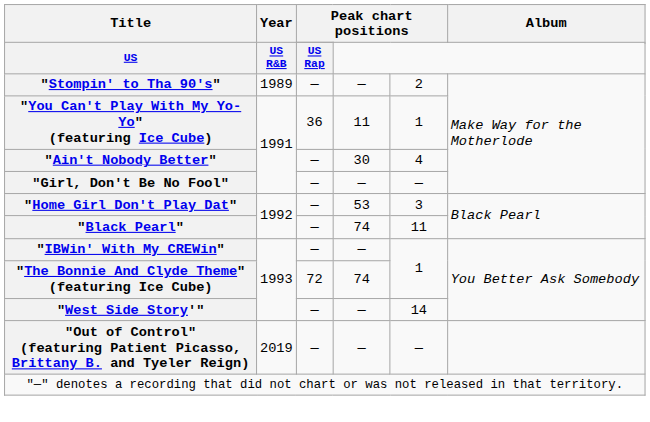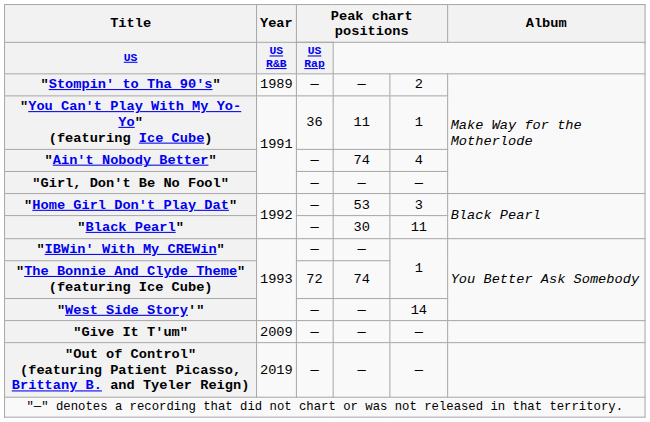 <table class="wikitable plainrowheaders" style="text-align:center;" border="1">
 <tr>
 <th scope="col" rowspan="2" style="width:18em;">Title</th>
 <th scope="col" rowspan="2">Year</th>
 <th scope="col" colspan="3">Peak chart positions</th>
 <th scope="col" rowspan="2">Album</th>
 </tr>
 <tr>
 </tr>
 <tr style="font-size:smaller;">
 <th width="30"><a href='#'>US</a><br></th>
 <th width="30"><a href='#'>US R&B</a><br></th>
 <th width="30"><a href='#'>US Rap</a><br></th>
 </tr>
 <tr>
 <th scope="row">"<a href='#'>Stompin' to Tha 90's</a>"</th>
 <td>1989</td>
 <td align="center">—</td>
 <td align="center">—</td>
 <td align="center">2</td>
 <td align="left" rowspan="4"><em>Make Way for the Motherlode</em></td>
 </tr>
 <tr>
 <th scope="row">"<a href='#'>You Can't Play With My Yo-Yo</a>"<br><span>(featuring <a href='#'>Ice Cube</a>)</span></th>
 <td rowspan="3">1991</td>
 <td align="center">36</td>
 <td align="center">11</td>
 <td align="center">1</td>
 </tr>
 <tr>
 <th scope="row">"<a href='#'>Ain't Nobody Better</a>"</th>
 <td align="center">—</td>
-<td align="center">30</td>
+<td align="center">74</td>
 <td align="center">4</td>
 </tr>
 <tr>
 <th scope="row">"Girl, Don't Be No Fool"</th>
 <td align="center">—</td>
 <td align="center">—</td>
 <td align="center">—</td>
 </tr>
 <tr>
 <th scope="row">"<a href='#'>Home Girl Don't Play Dat</a>"</th>
 <td rowspan="2">1992</td>
 <td align="center">—</td>
 <td align="center">53</td>
 <td align="center">3</td>
 <td align="left" rowspan="2"><em>Black Pearl</em></td>
 </tr>
 <tr>
 <th scope="row">"<a href='#'>Black Pearl</a>"</th>
 <td align="center">—</td>
-<td align="center">74</td>
+<td align="center">30</td>
 <td align="center">11</td>
 </tr>
 <tr>
 <th scope="row">"<a href='#'>IBWin' With My CREWin</a>"</th>
 <td rowspan="3">1993</td>
 <td align="center">—</td>
 <td align="center">—</td>
 <td rowspan="2" align="center">1</td>
 <td align="left" rowspan="3"><em>You Better Ask Somebody</em></td>
 </tr>
 <tr>
 <th scope="row">"<a href='#'>The Bonnie And Clyde Theme</a>"<br><span>(featuring Ice Cube)</span></th>
 <td align="center">72</td>
 <td align="center">74</td>
 </tr>
 <tr>
 <th scope="row">"<a href='#'>West Side Story</a>'"</th>
 <td align="center">—</td>
 <td align="center">—</td>
 <td align="center">14</td>
 </tr>
 <tr>
+<th scope="row">"Give It T'um"</th>
+<td>2009</td>
+<td align="center">—</td>
+<td align="center">—</td>
+<td align="center">—</td>
+<td></td>
+</tr>
+<tr>
 <th scope="row">"Out of Control"<br><span>(featuring Patient Picasso, <a href='#'>Brittany B.</a> and Tyeler Reign)</span></th>
 <td>2019</td>
 <td align="center">—</td>
 <td align="center">—</td>
 <td align="center">—</td>
 <td></td>
 </tr>
 <tr>
 <td colspan="6" style="font-size:90%">"—" denotes a recording that did not chart or was not released in that territory.</td>
 </tr>
 </table>
